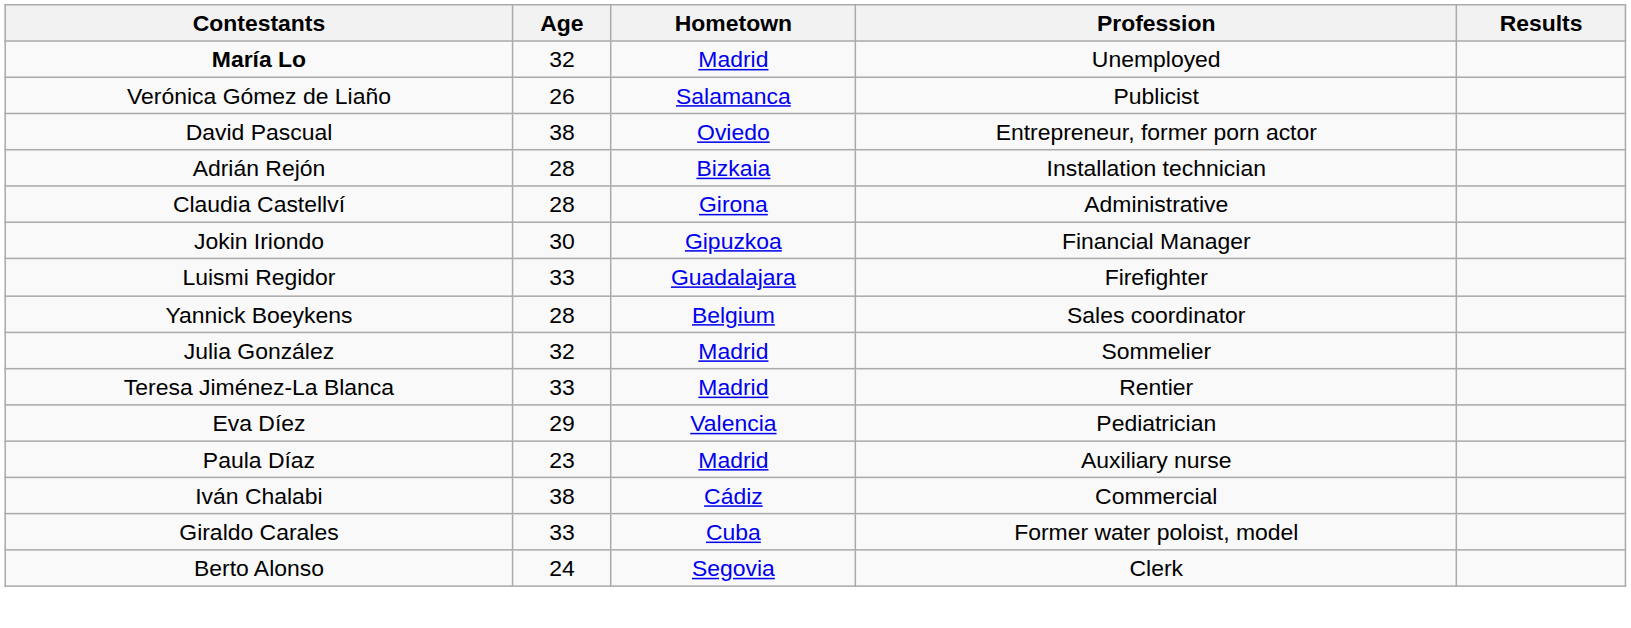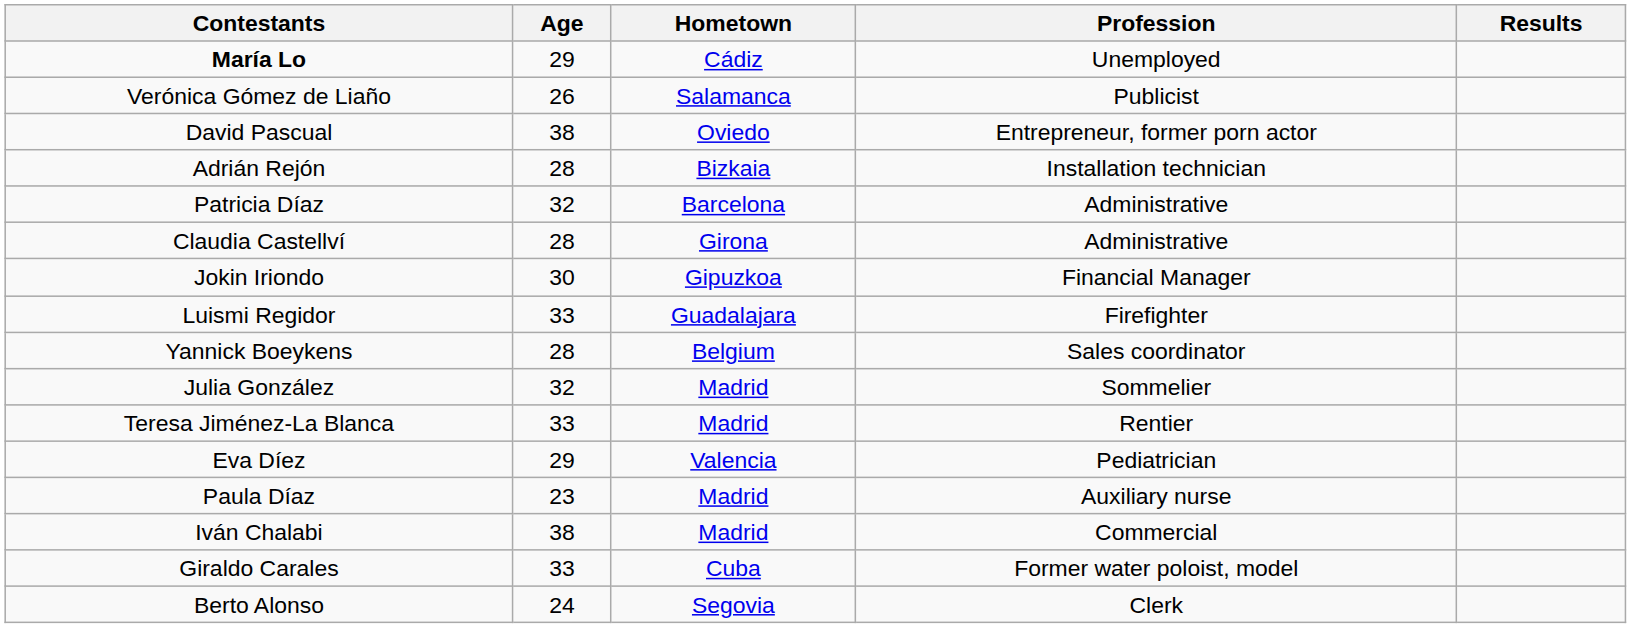 <table class="wikitable sortable" style="margin:auto; text-align:center; width:85%; font-size:95%">
 <tr>
 <th>Contestants</th>
 <th>Age</th>
 <th>Hometown</th>
 <th>Profession</th>
 <th>Results</th>
 </tr>
 <tr>
 <td><strong>María Lo</strong></td>
-<td>32</td>
-<td><a href='#'>Madrid</a></td>
+<td>29</td>
+<td><a href='#'>Cádiz</a></td>
 <td>Unemployed</td>
 <td></td>
 </tr>
 <tr>
 <td>Verónica Gómez de Liaño</td>
 <td>26</td>
 <td><a href='#'>Salamanca</a></td>
 <td>Publicist</td>
 <td></td>
 </tr>
 <tr>
 <td>David Pascual</td>
 <td>38</td>
 <td><a href='#'>Oviedo</a></td>
 <td>Entrepreneur, former porn actor</td>
 <td></td>
 </tr>
 <tr>
 <td>Adrián Rejón</td>
 <td>28</td>
 <td><a href='#'>Bizkaia</a></td>
 <td>Installation technician</td>
+<td></td>
+</tr>
+<tr>
+<td>Patricia Díaz</td>
+<td>32</td>
+<td><a href='#'>Barcelona</a></td>
+<td>Administrative</td>
 <td></td>
 </tr>
 <tr>
 <td>Claudia Castellví</td>
 <td>28</td>
 <td><a href='#'>Girona</a></td>
 <td>Administrative</td>
 <td></td>
 </tr>
 <tr>
 <td>Jokin Iriondo</td>
 <td>30</td>
 <td><a href='#'>Gipuzkoa</a></td>
 <td>Financial Manager</td>
 <td></td>
 </tr>
 <tr>
 <td>Luismi Regidor</td>
 <td>33</td>
 <td><a href='#'>Guadalajara</a></td>
 <td>Firefighter</td>
 <td></td>
 </tr>
 <tr>
 <td>Yannick Boeykens</td>
 <td>28</td>
 <td><a href='#'>Belgium</a></td>
 <td>Sales coordinator</td>
 <td></td>
 </tr>
 <tr>
 <td>Julia González</td>
 <td>32</td>
 <td><a href='#'>Madrid</a></td>
 <td>Sommelier</td>
 <td></td>
 </tr>
 <tr>
 <td>Teresa Jiménez-La Blanca</td>
 <td>33</td>
 <td><a href='#'>Madrid</a></td>
 <td>Rentier</td>
 <td></td>
 </tr>
 <tr>
 <td>Eva Díez</td>
 <td>29</td>
 <td><a href='#'>Valencia</a></td>
 <td>Pediatrician</td>
 <td></td>
 </tr>
 <tr>
 <td>Paula Díaz</td>
 <td>23</td>
 <td><a href='#'>Madrid</a></td>
 <td>Auxiliary nurse</td>
 <td></td>
 </tr>
 <tr>
 <td>Iván Chalabi</td>
 <td>38</td>
-<td><a href='#'>Cádiz</a></td>
+<td><a href='#'>Madrid</a></td>
 <td>Commercial</td>
 <td></td>
 </tr>
 <tr>
 <td>Giraldo Carales</td>
 <td>33</td>
 <td><a href='#'>Cuba</a></td>
 <td>Former water poloist, model</td>
 <td></td>
 </tr>
 <tr>
 <td>Berto Alonso</td>
 <td>24</td>
 <td><a href='#'>Segovia</a></td>
 <td>Clerk</td>
 <td></td>
 </tr>
 </table>
